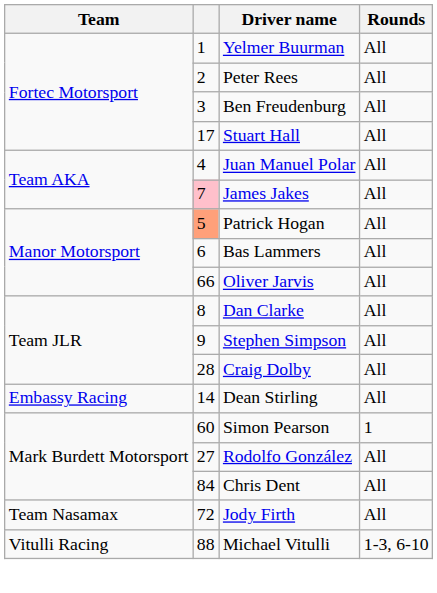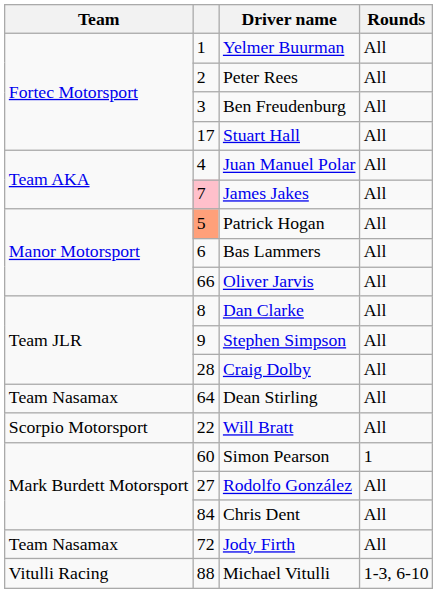 <table class="wikitable" style="font-size: 85%">
 <tr>
 <th>Team</th>
 <th></th>
 <th>Driver name</th>
 <th>Rounds</th>
 </tr>
 <tr>
 <td rowspan=4><a href='#'>Fortec Motorsport</a></td>
 <td>1</td>
 <td> <a href='#'>Yelmer Buurman</a></td>
 <td>All</td>
 </tr>
 <tr>
 <td>2</td>
 <td> Peter Rees</td>
 <td>All</td>
 </tr>
 <tr>
 <td>3</td>
 <td> Ben Freudenburg</td>
 <td>All</td>
 </tr>
 <tr>
 <td>17</td>
 <td> <a href='#'>Stuart Hall</a></td>
 <td>All</td>
 </tr>
 <tr>
 <td rowspan=2><a href='#'>Team AKA</a></td>
 <td>4</td>
 <td> <a href='#'>Juan Manuel Polar</a></td>
 <td>All</td>
 </tr>
 <tr>
 <td style="background: pink;">7</td>
 <td> <a href='#'>James Jakes</a></td>
 <td>All</td>
 </tr>
 <tr>
 <td rowspan=3><a href='#'>Manor Motorsport</a></td>
 <td style="background: lightsalmon;">5</td>
 <td> Patrick Hogan</td>
 <td>All</td>
 </tr>
 <tr>
 <td>6</td>
 <td> Bas Lammers</td>
 <td>All</td>
 </tr>
 <tr>
 <td>66</td>
 <td> <a href='#'>Oliver Jarvis</a></td>
 <td>All</td>
 </tr>
 <tr>
 <td rowspan=3>Team JLR</td>
 <td>8</td>
 <td> <a href='#'>Dan Clarke</a></td>
 <td>All</td>
 </tr>
 <tr>
 <td>9</td>
 <td> <a href='#'>Stephen Simpson</a></td>
 <td>All</td>
 </tr>
 <tr>
 <td>28</td>
 <td> <a href='#'>Craig Dolby</a></td>
 <td>All</td>
 </tr>
 <tr>
-<td><a href='#'>Embassy Racing</a></td>
-<td>14</td>
+<td>Team Nasamax</td>
+<td>64</td>
 <td> Dean Stirling</td>
+<td>All</td>
+</tr>
+<tr>
+<td>Scorpio Motorsport</td>
+<td>22</td>
+<td> <a href='#'>Will Bratt</a></td>
 <td>All</td>
 </tr>
 <tr>
 <td rowspan=3>Mark Burdett Motorsport</td>
 <td>60</td>
 <td> Simon Pearson</td>
 <td>1</td>
 </tr>
 <tr>
 <td>27</td>
 <td> <a href='#'>Rodolfo González</a></td>
 <td>All</td>
 </tr>
 <tr>
 <td>84</td>
 <td> Chris Dent</td>
 <td>All</td>
 </tr>
 <tr>
 <td>Team Nasamax</td>
 <td>72</td>
 <td> <a href='#'>Jody Firth</a></td>
 <td>All</td>
 </tr>
 <tr>
 <td rowspan="2">Vitulli Racing</td>
 <td>88</td>
 <td> Michael Vitulli</td>
 <td>1-3, 6-10</td>
 </tr>
 </table>
